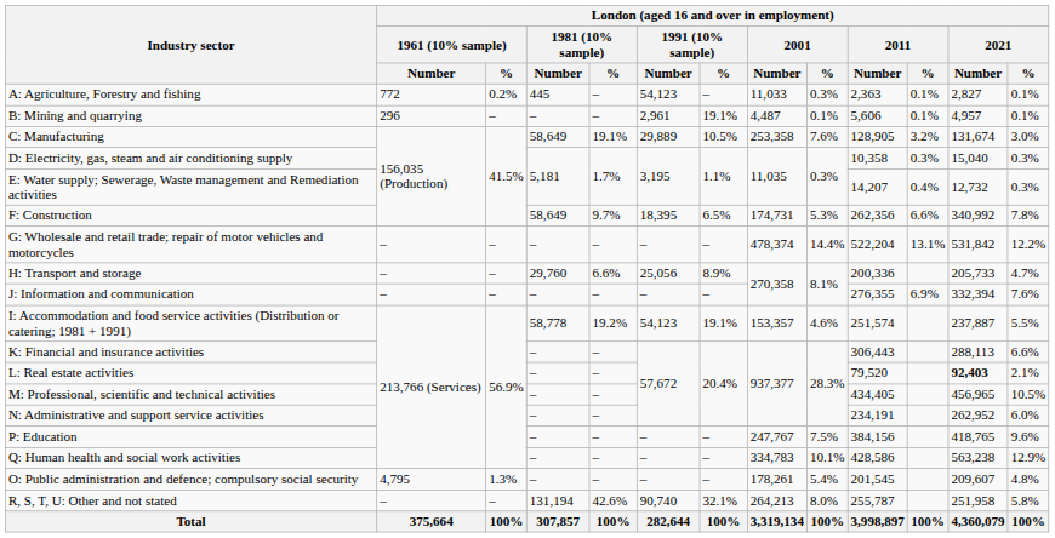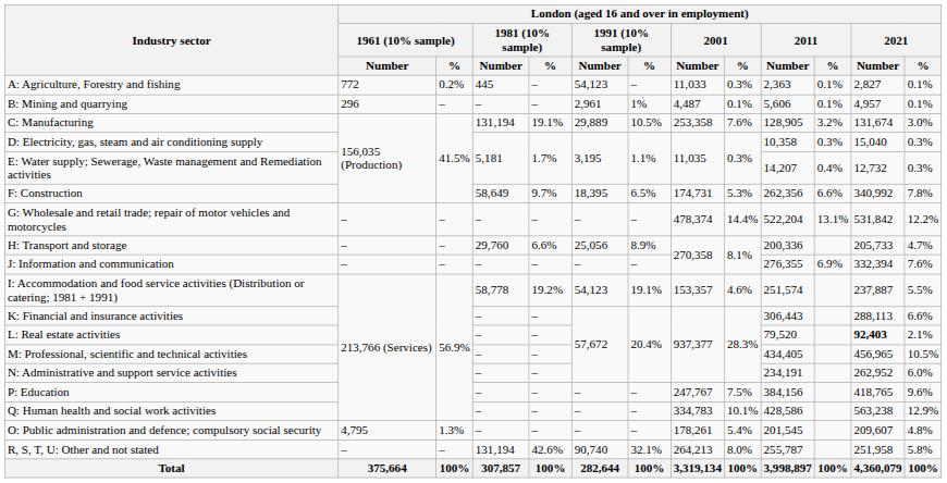 <table class="wikitable sortable mw-collapsible">
 <tr>
 <th rowspan="3">Industry sector</th>
 <th colspan="12">London (aged 16 and over in employment)</th>
 </tr>
 <tr>
 <th colspan="2">1961 (10% sample)</th>
 <th colspan="2">1981 (10% sample)</th>
 <th colspan="2">1991 (10% sample)</th>
 <th colspan="2">2001</th>
 <th colspan="2">2011</th>
 <th colspan="2">2021</th>
 </tr>
 <tr>
 <th>Number</th>
 <th>%</th>
 <th>Number</th>
 <th>%</th>
 <th>Number</th>
 <th>%</th>
 <th>Number</th>
 <th>%</th>
 <th>Number</th>
 <th>%</th>
 <th>Number</th>
 <th>%</th>
 </tr>
 <tr>
 <td>A: Agriculture, Forestry and fishing</td>
 <td>772</td>
 <td>0.2%</td>
 <td>445</td>
 <td>–</td>
 <td>54,123</td>
 <td>–</td>
 <td>11,033</td>
 <td>0.3%</td>
 <td>2,363</td>
 <td>0.1%</td>
 <td>2,827</td>
 <td>0.1%</td>
 </tr>
 <tr>
 <td>B: Mining and quarrying</td>
 <td>296</td>
 <td>–</td>
 <td>–</td>
 <td>–</td>
 <td>2,961</td>
-<td>19.1%</td>
+<td>1%</td>
 <td>4,487</td>
 <td>0.1%</td>
 <td>5,606</td>
 <td>0.1%</td>
 <td>4,957</td>
 <td>0.1%</td>
 </tr>
 <tr>
 <td>C: Manufacturing</td>
 <td rowspan="4">156,035 (Production)</td>
 <td rowspan="4">41.5%</td>
-<td>58,649</td>
+<td>131,194</td>
 <td>19.1%</td>
 <td>29,889</td>
 <td>10.5%</td>
 <td>253,358</td>
 <td>7.6%</td>
 <td>128,905</td>
 <td>3.2%</td>
 <td>131,674</td>
 <td>3.0%</td>
 </tr>
 <tr>
 <td>D: Electricity, gas, steam and air conditioning supply</td>
 <td rowspan="2">5,181</td>
 <td rowspan="2">1.7%</td>
 <td rowspan="2">3,195</td>
 <td rowspan="2">1.1%</td>
 <td rowspan="2">11,035</td>
 <td rowspan="2">0.3%</td>
 <td>10,358</td>
 <td>0.3%</td>
 <td>15,040</td>
 <td>0.3%</td>
 </tr>
 <tr>
 <td>E: Water supply; Sewerage, Waste management and Remediation activities</td>
 <td>14,207</td>
 <td>0.4%</td>
 <td>12,732</td>
 <td>0.3%</td>
 </tr>
 <tr>
 <td>F: Construction</td>
 <td>58,649</td>
 <td>9.7%</td>
 <td>18,395</td>
 <td>6.5%</td>
 <td>174,731</td>
 <td>5.3%</td>
 <td>262,356</td>
 <td>6.6%</td>
 <td>340,992</td>
 <td>7.8%</td>
 </tr>
 <tr>
 <td>G: Wholesale and retail trade; repair of motor vehicles and motorcycles</td>
 <td>–</td>
 <td>–</td>
 <td>–</td>
 <td>–</td>
 <td>–</td>
 <td>–</td>
 <td>478,374</td>
 <td>14.4%</td>
 <td>522,204</td>
 <td>13.1%</td>
 <td>531,842</td>
 <td>12.2%</td>
 </tr>
 <tr>
 <td>H: Transport and storage</td>
 <td>–</td>
 <td>–</td>
 <td>29,760</td>
 <td>6.6%</td>
 <td>25,056</td>
 <td>8.9%</td>
 <td rowspan="2">270,358</td>
 <td rowspan="2">8.1%</td>
 <td>200,336</td>
 <td></td>
 <td>205,733</td>
 <td>4.7%</td>
 </tr>
 <tr>
 <td>J: Information and communication</td>
 <td>–</td>
 <td>–</td>
 <td>–</td>
 <td>–</td>
 <td>–</td>
 <td>–</td>
 <td>276,355</td>
 <td>6.9%</td>
 <td>332,394</td>
 <td>7.6%</td>
 </tr>
 <tr>
 <td>I: Accommodation and food service activities (Distribution or catering; 1981 + 1991)</td>
 <td rowspan="7">213,766 (Services)</td>
 <td rowspan="7">56.9%</td>
 <td>58,778</td>
 <td>19.2%</td>
 <td>54,123</td>
 <td>19.1%</td>
 <td>153,357</td>
 <td>4.6%</td>
 <td>251,574</td>
 <td></td>
 <td>237,887</td>
 <td>5.5%</td>
 </tr>
 <tr>
 <td>K: Financial and insurance activities</td>
 <td>–</td>
 <td>–</td>
 <td rowspan="4">57,672</td>
 <td rowspan="4">20.4%</td>
 <td rowspan="4">937,377</td>
 <td rowspan="4">28.3%</td>
 <td>306,443</td>
 <td></td>
 <td>288,113</td>
 <td>6.6%</td>
 </tr>
 <tr>
 <td>L: Real estate activities</td>
 <td>–</td>
 <td>–</td>
 <td>79,520</td>
 <td></td>
 <td><strong>92,403</strong></td>
 <td>2.1%</td>
 </tr>
 <tr>
 <td>M: Professional, scientific and technical activities</td>
 <td>–</td>
 <td>–</td>
 <td>434,405</td>
 <td></td>
 <td>456,965</td>
 <td>10.5%</td>
 </tr>
 <tr>
 <td>N: Administrative and support service activities</td>
 <td>–</td>
 <td>–</td>
 <td>234,191</td>
 <td></td>
 <td>262,952</td>
 <td>6.0%</td>
 </tr>
 <tr>
 <td>P: Education</td>
 <td>–</td>
 <td>–</td>
 <td>–</td>
 <td>–</td>
 <td>247,767</td>
 <td>7.5%</td>
 <td>384,156</td>
 <td></td>
 <td>418,765</td>
 <td>9.6%</td>
 </tr>
 <tr>
 <td>Q: Human health and social work activities</td>
 <td>–</td>
 <td>–</td>
 <td>–</td>
 <td>–</td>
 <td>334,783</td>
 <td>10.1%</td>
 <td>428,586</td>
 <td></td>
 <td>563,238</td>
 <td>12.9%</td>
 </tr>
 <tr>
 <td>O: Public administration and defence; compulsory social security</td>
 <td>4,795</td>
 <td>1.3%</td>
 <td>–</td>
 <td>–</td>
 <td>–</td>
 <td>–</td>
 <td>178,261</td>
 <td>5.4%</td>
 <td>201,545</td>
 <td></td>
 <td>209,607</td>
 <td>4.8%</td>
 </tr>
 <tr>
 <td>R, S, T, U: Other and not stated</td>
 <td>–</td>
 <td>–</td>
 <td>131,194</td>
 <td>42.6%</td>
 <td>90,740</td>
 <td>32.1%</td>
 <td>264,213</td>
 <td>8.0%</td>
 <td>255,787</td>
 <td></td>
 <td>251,958</td>
 <td>5.8%</td>
 </tr>
 <tr>
 <th>Total</th>
 <th>375,664</th>
 <th>100%</th>
 <th>307,857</th>
 <th>100%</th>
 <th>282,644</th>
 <th>100%</th>
 <th>3,319,134</th>
 <th>100%</th>
 <th>3,998,897</th>
 <th>100%</th>
 <th>4,360,079</th>
 <th>100%</th>
 </tr>
 </table>
